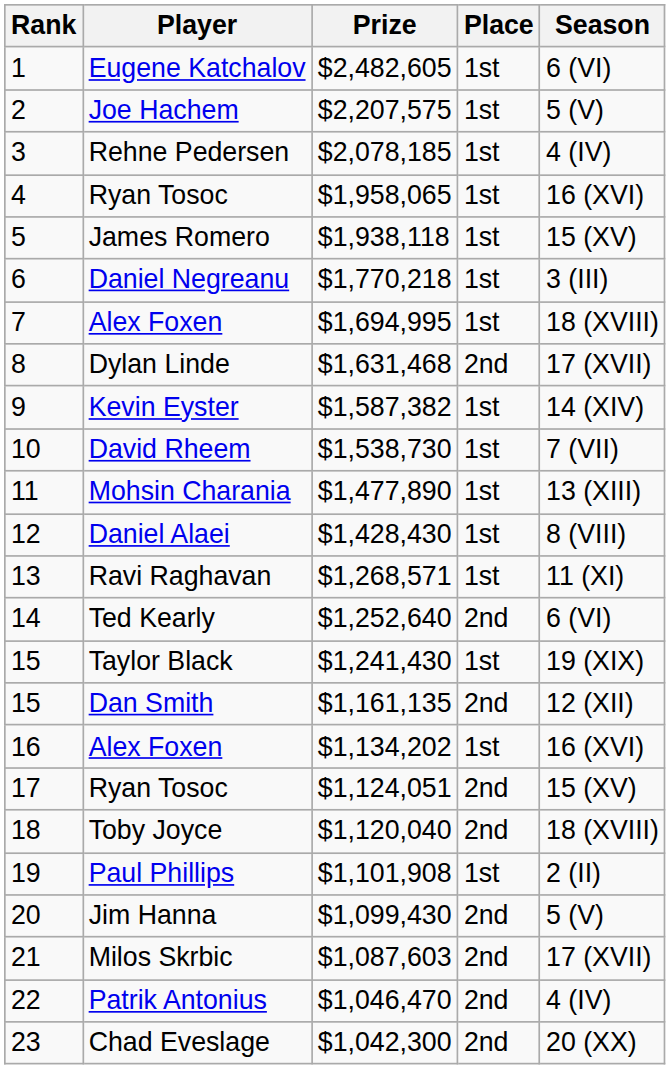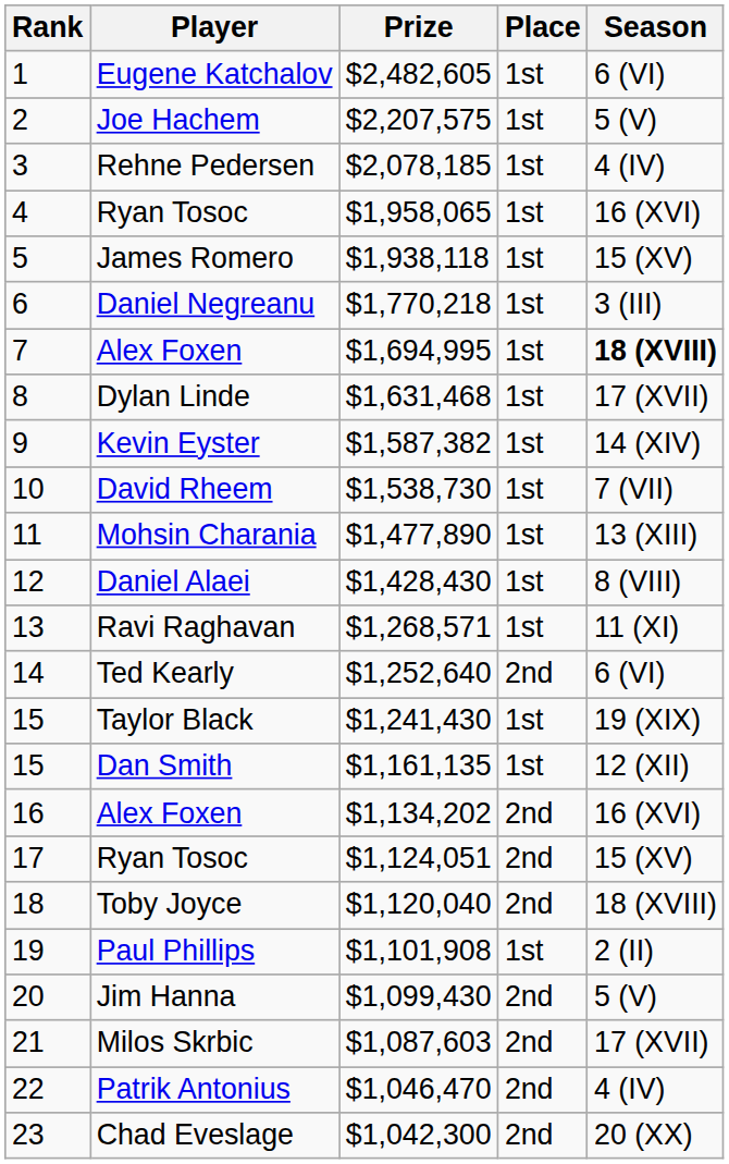 <table class="wikitable">
 <tr>
 <th>Rank</th>
 <th>Player</th>
 <th>Prize</th>
 <th>Place</th>
 <th>Season</th>
 </tr>
 <tr>
 <td>1</td>
 <td> <a href='#'>Eugene Katchalov</a></td>
 <td>$2,482,605</td>
 <td>1st</td>
 <td>6 (VI)</td>
 </tr>
 <tr>
 <td>2</td>
 <td> <a href='#'>Joe Hachem</a></td>
 <td>$2,207,575</td>
 <td>1st</td>
 <td>5 (V)</td>
 </tr>
 <tr>
 <td>3</td>
 <td> Rehne Pedersen</td>
 <td>$2,078,185</td>
 <td>1st</td>
 <td>4 (IV)</td>
 </tr>
 <tr>
 <td>4</td>
 <td> Ryan Tosoc</td>
 <td>$1,958,065</td>
 <td>1st</td>
 <td>16 (XVI)</td>
 </tr>
 <tr>
 <td>5</td>
 <td> James Romero</td>
 <td>$1,938,118</td>
 <td>1st</td>
 <td>15 (XV)</td>
 </tr>
 <tr>
 <td>6</td>
 <td> <a href='#'>Daniel Negreanu</a></td>
 <td>$1,770,218</td>
 <td>1st</td>
 <td>3 (III)</td>
 </tr>
 <tr>
 <td>7</td>
 <td> <a href='#'>Alex Foxen</a></td>
 <td>$1,694,995</td>
 <td>1st</td>
-<td>18 (XVIII)</td>
+<td><strong>18 (XVIII)</strong></td>
 </tr>
 <tr>
 <td>8</td>
 <td> Dylan Linde</td>
 <td>$1,631,468</td>
-<td>2nd</td>
+<td>1st</td>
 <td>17 (XVII)</td>
 </tr>
 <tr>
 <td>9</td>
 <td> <a href='#'>Kevin Eyster</a></td>
 <td>$1,587,382</td>
 <td>1st</td>
 <td>14 (XIV)</td>
 </tr>
 <tr>
 <td>10</td>
 <td> <a href='#'>David Rheem</a></td>
 <td>$1,538,730</td>
 <td>1st</td>
 <td>7 (VII)</td>
 </tr>
 <tr>
 <td>11</td>
 <td> <a href='#'>Mohsin Charania</a></td>
 <td>$1,477,890</td>
 <td>1st</td>
 <td>13 (XIII)</td>
 </tr>
 <tr>
 <td>12</td>
 <td> <a href='#'>Daniel Alaei</a></td>
 <td>$1,428,430</td>
 <td>1st</td>
 <td>8 (VIII)</td>
 </tr>
 <tr>
 <td>13</td>
 <td> Ravi Raghavan</td>
 <td>$1,268,571</td>
 <td>1st</td>
 <td>11 (XI)</td>
 </tr>
 <tr>
 <td>14</td>
 <td> Ted Kearly</td>
 <td>$1,252,640</td>
 <td>2nd</td>
 <td>6 (VI)</td>
 </tr>
 <tr>
 <td>15</td>
 <td> Taylor Black</td>
 <td>$1,241,430</td>
 <td>1st</td>
 <td>19 (XIX)</td>
 </tr>
 <tr>
 <td>15</td>
 <td> <a href='#'>Dan Smith</a></td>
 <td>$1,161,135</td>
-<td>2nd</td>
+<td>1st</td>
 <td>12 (XII)</td>
 </tr>
 <tr>
 <td>16</td>
 <td> <a href='#'>Alex Foxen</a></td>
 <td>$1,134,202</td>
-<td>1st</td>
+<td>2nd</td>
 <td>16 (XVI)</td>
 </tr>
 <tr>
 <td>17</td>
 <td> Ryan Tosoc</td>
 <td>$1,124,051</td>
 <td>2nd</td>
 <td>15 (XV)</td>
 </tr>
 <tr>
 <td>18</td>
 <td> Toby Joyce</td>
 <td>$1,120,040</td>
 <td>2nd</td>
 <td>18 (XVIII)</td>
 </tr>
 <tr>
 <td>19</td>
 <td> <a href='#'>Paul Phillips</a></td>
 <td>$1,101,908</td>
 <td>1st</td>
 <td>2 (II)</td>
 </tr>
 <tr>
 <td>20</td>
 <td> Jim Hanna</td>
 <td>$1,099,430</td>
 <td>2nd</td>
 <td>5 (V)</td>
 </tr>
 <tr>
 <td>21</td>
 <td> Milos Skrbic</td>
 <td>$1,087,603</td>
 <td>2nd</td>
 <td>17 (XVII)</td>
 </tr>
 <tr>
 <td>22</td>
 <td> <a href='#'>Patrik Antonius</a></td>
 <td>$1,046,470</td>
 <td>2nd</td>
 <td>4 (IV)</td>
 </tr>
 <tr>
 <td>23</td>
 <td> Chad Eveslage</td>
 <td>$1,042,300</td>
 <td>2nd</td>
 <td>20 (XX)</td>
 </tr>
 </table>
